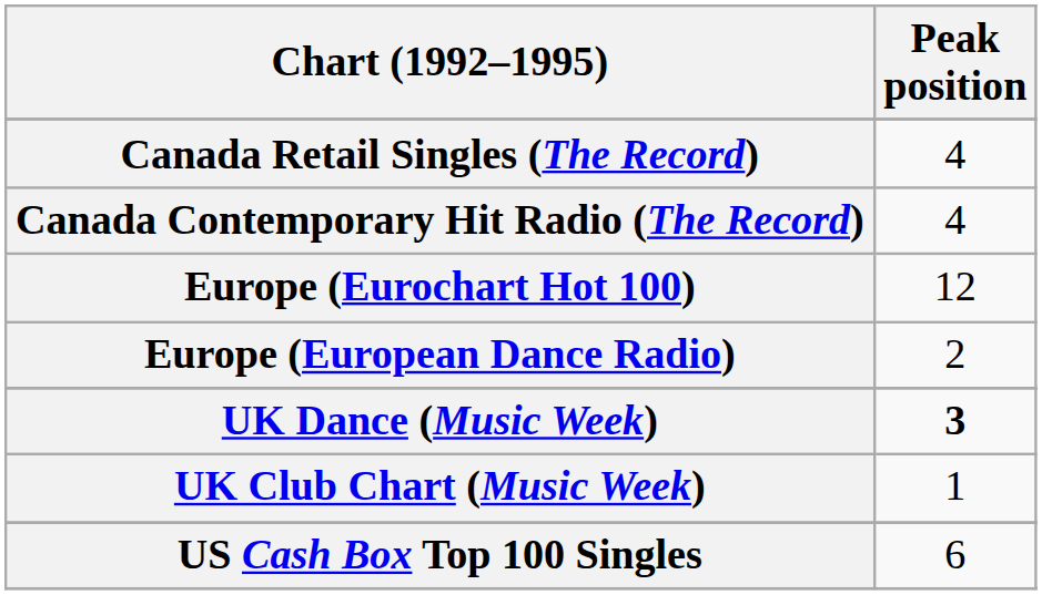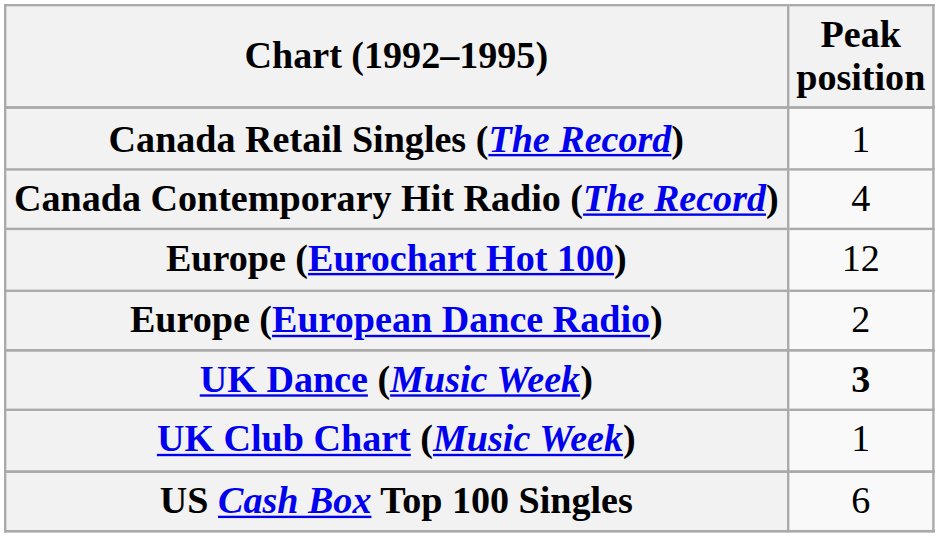 <table class="wikitable sortable plainrowheaders" style="text-align:center">
 <tr>
 <th>Chart (1992–1995)</th>
 <th>Peak<br>position</th>
 </tr>
 <tr>
 </tr>
 <tr>
 </tr>
 <tr>
 </tr>
 <tr>
 <th scope="row">Canada Retail Singles (<em><a href='#'>The Record</a></em>)</th>
-<td>4</td>
+<td>1</td>
 </tr>
 <tr>
 <th scope="row">Canada Contemporary Hit Radio (<em><a href='#'>The Record</a></em>)</th>
 <td>4</td>
 </tr>
 <tr>
 <th scope="row">Europe (<a href='#'>Eurochart Hot 100</a>)</th>
 <td>12</td>
 </tr>
 <tr>
 <th scope="row">Europe (<a href='#'>European Dance Radio</a>)</th>
 <td>2</td>
 </tr>
 <tr>
 </tr>
 <tr>
 </tr>
 <tr>
 </tr>
 <tr>
 </tr>
 <tr>
 </tr>
 <tr>
 </tr>
 <tr>
 </tr>
 <tr>
 </tr>
 <tr>
 </tr>
 <tr>
 </tr>
 <tr>
 <th scope="row"><a href='#'>UK Dance</a> (<em><a href='#'>Music Week</a></em>)</th>
 <td><strong>3</strong></td>
 </tr>
 <tr>
 <th scope="row"><a href='#'>UK Club Chart</a> (<em><a href='#'>Music Week</a></em>)<br></th>
 <td>1</td>
 </tr>
 <tr>
 </tr>
 <tr>
 </tr>
 <tr>
 </tr>
 <tr>
 </tr>
 <tr>
 <th scope="row">US <em><a href='#'>Cash Box</a></em>  Top 100 Singles</th>
 <td align="center">6</td>
 </tr>
 <tr>
 </tr>
 </table>
